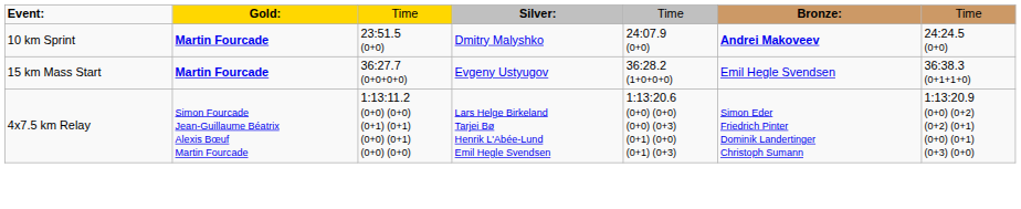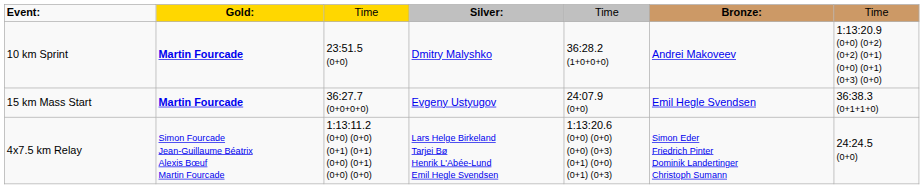 <table class="wikitable" width=85%>
 <tr>
 <td><strong>Event:</strong></td>
 <td style="text-align:center;background-color:gold;"><strong>Gold:</strong></td>
 <td style="text-align:center;background-color:gold;">Time</td>
 <td style="text-align:center;background-color:silver;"><strong>Silver:</strong></td>
 <td style="text-align:center;background-color:silver;">Time</td>
 <td style="text-align:center;background-color:#CC9966;"><strong>Bronze:</strong></td>
 <td style="text-align:center;background-color:#CC9966;">Time</td>
 </tr>
 <tr>
 <td>10 km Sprint<br></td>
 <td><strong><a href='#'>Martin Fourcade</a></strong><br><small></small></td>
 <td>23:51.5<br><small>(0+0)</small></td>
 <td><a href='#'>Dmitry Malyshko</a><br><small></small></td>
-<td>24:07.9<br><small>(0+0)</small></td>
-<td><strong><a href='#'>Andrei Makoveev</a><br><small></small></strong></td>
-<td>24:24.5<br><small>(0+0)</small></td>
+<td>36:28.2<br><small>(1+0+0+0)</small></td>
+<td><a href='#'>Andrei Makoveev</a><br><small></small></td>
+<td>1:13:20.9<br><small>(0+0) (0+2)<br>(0+2) (0+1)<br>(0+0) (0+1)<br>(0+3) (0+0)</small></td>
 </tr>
 <tr>
 <td>15 km Mass Start<br></td>
 <td><strong><a href='#'>Martin Fourcade</a></strong><br><small></small></td>
 <td>36:27.7<br><small>(0+0+0+0)</small></td>
 <td><a href='#'>Evgeny Ustyugov</a><br><small></small></td>
-<td>36:28.2<br><small>(1+0+0+0)</small></td>
+<td>24:07.9<br><small>(0+0)</small></td>
 <td><a href='#'>Emil Hegle Svendsen</a><br><small></small></td>
 <td>36:38.3<br><small>(0+1+1+0)</small></td>
 </tr>
 <tr>
 <td>4x7.5 km Relay<br></td>
 <td><strong></strong>  <br><small><a href='#'>Simon Fourcade</a><br><a href='#'>Jean-Guillaume Béatrix</a><br><a href='#'>Alexis Bœuf</a><br><a href='#'>Martin Fourcade</a></small></td>
 <td>1:13:11.2<br><small>(0+0) (0+0)<br>(0+1) (0+1)<br>(0+0) (0+1)<br>(0+0) (0+0)</small></td>
 <td>  <br><small><a href='#'>Lars Helge Birkeland</a><br><a href='#'>Tarjei Bø</a><br><a href='#'>Henrik L'Abée-Lund</a><br><a href='#'>Emil Hegle Svendsen</a></small></td>
 <td>1:13:20.6<br><small>(0+0) (0+0)<br>(0+0) (0+3)<br>(0+1) (0+0)<br>(0+1) (0+3)</small></td>
 <td>  <br><small><a href='#'>Simon Eder</a><br><a href='#'>Friedrich Pinter</a><br><a href='#'>Dominik Landertinger</a><br><a href='#'>Christoph Sumann</a></small></td>
-<td>1:13:20.9<br><small>(0+0) (0+2)<br>(0+2) (0+1)<br>(0+0) (0+1)<br>(0+3) (0+0)</small></td>
+<td>24:24.5<br><small>(0+0)</small></td>
 </tr>
 </table>
